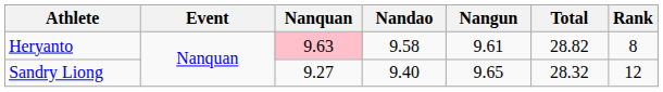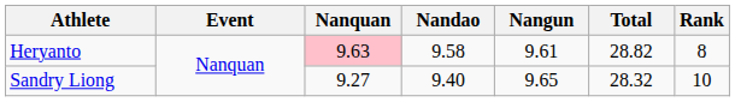 <table class=wikitable style="text-align:center">
 <tr>
 <th width=150>Athlete</th>
 <th width=150>Event</th>
 <th width=80>Nanquan</th>
 <th width=80>Nandao</th>
 <th width=80>Nangun</th>
 <th width=80>Total</th>
 <th width=40>Rank</th>
 </tr>
 <tr>
 <td align=left><a href='#'>Heryanto</a></td>
 <td align="center" rowspan=2><a href='#'>Nanquan</a></td>
 <td style="background: pink;">9.63</td>
 <td>9.58</td>
 <td>9.61</td>
 <td>28.82</td>
 <td>8</td>
 </tr>
 <tr>
 <td align=left><a href='#'>Sandry Liong</a></td>
 <td>9.27</td>
 <td>9.40</td>
 <td>9.65</td>
 <td>28.32</td>
-<td>12</td>
+<td>10</td>
 </tr>
 </table>
